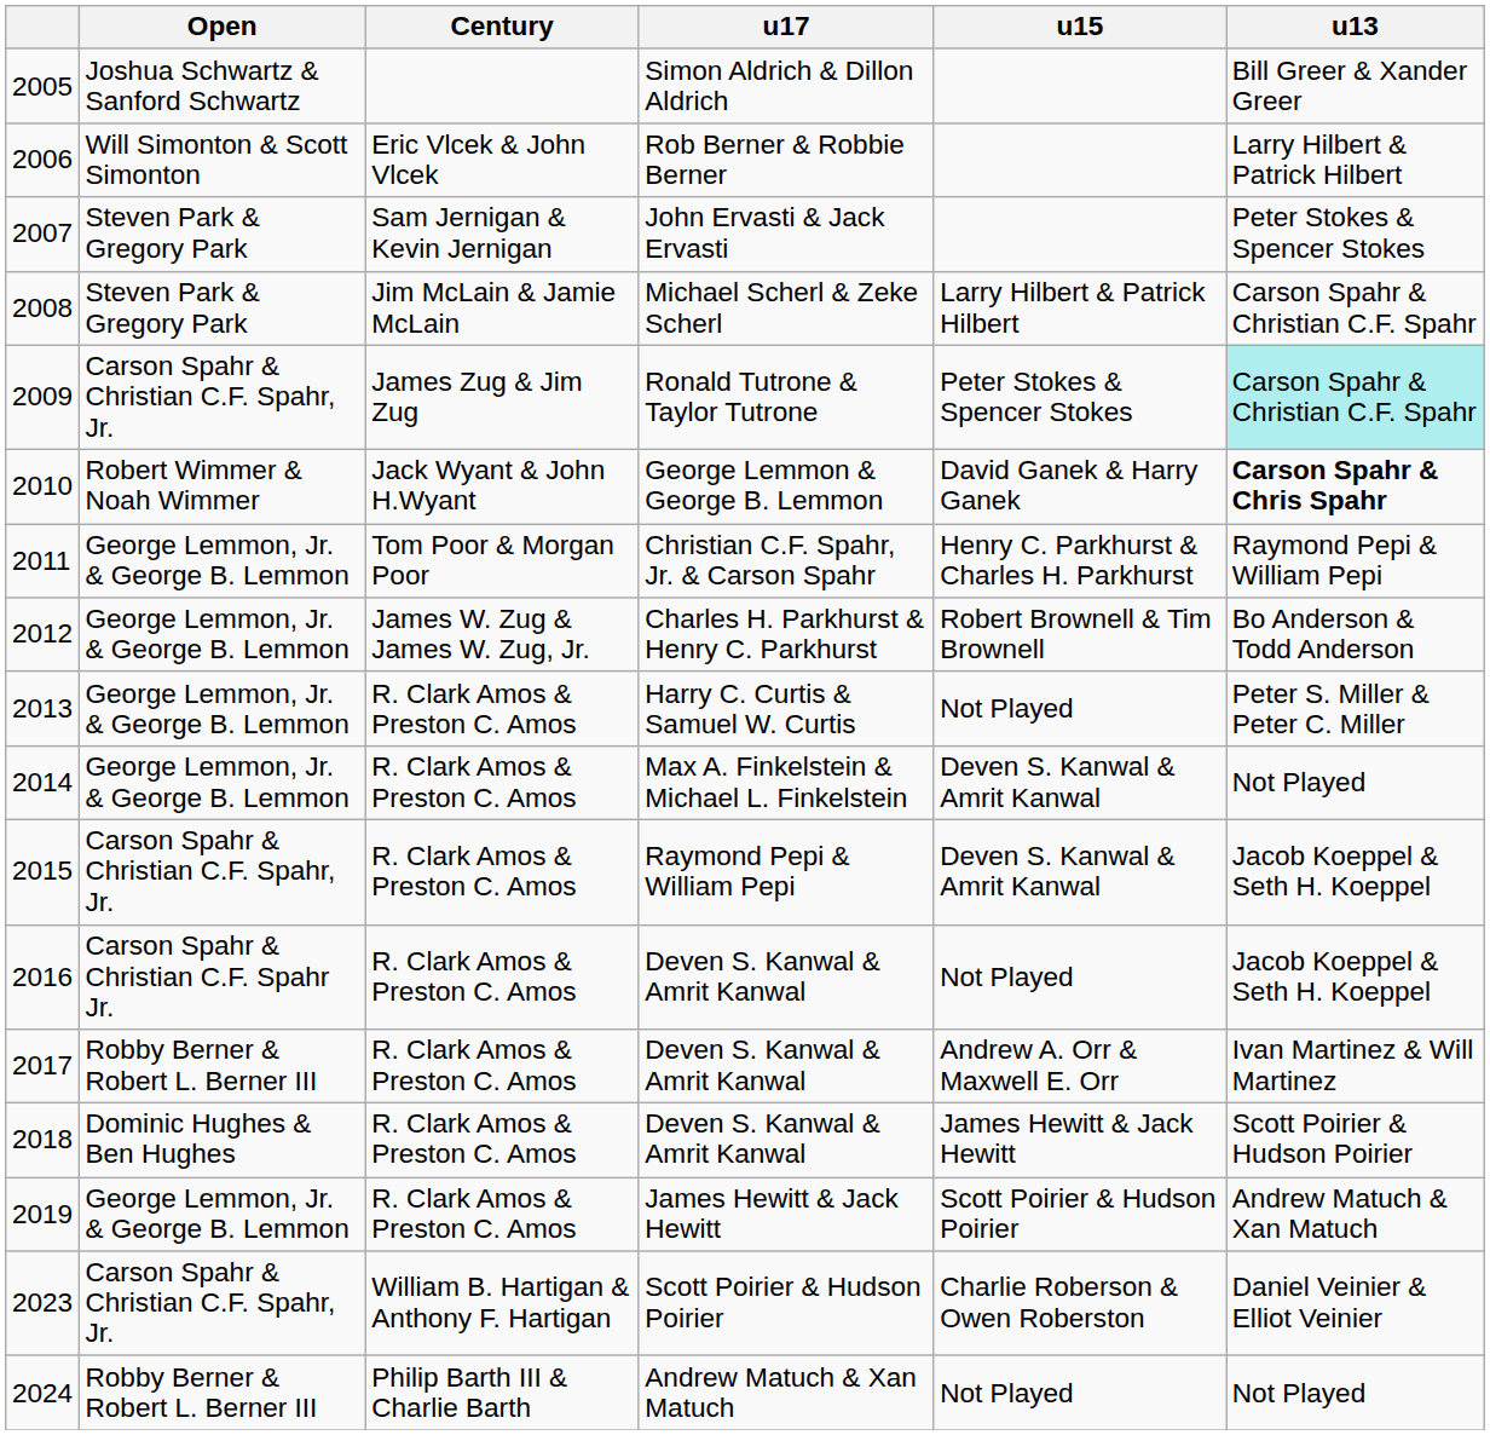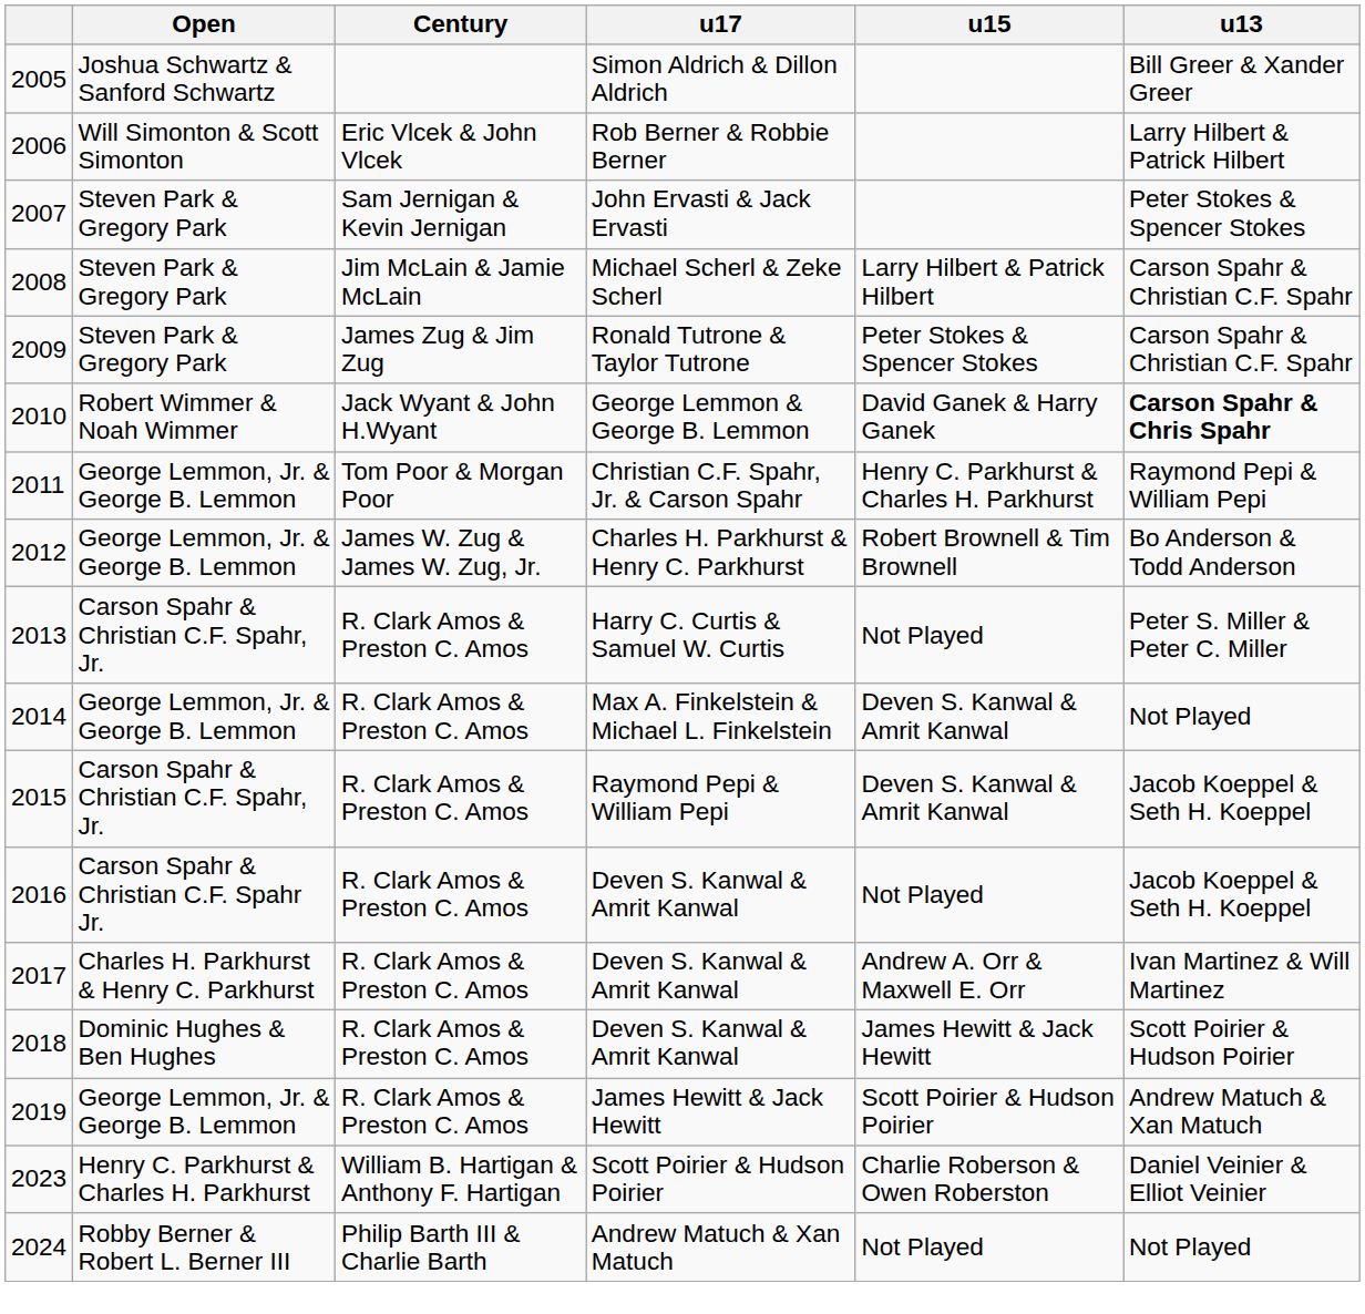 <table class="wikitable">
 <tr>
 <th></th>
 <th>Open</th>
 <th>Century</th>
 <th>u17</th>
 <th>u15</th>
 <th>u13</th>
 </tr>
 <tr>
 <td>2005</td>
 <td>Joshua Schwartz & Sanford Schwartz</td>
 <td></td>
 <td>Simon Aldrich & Dillon Aldrich</td>
 <td></td>
 <td>Bill Greer & Xander Greer</td>
 </tr>
 <tr>
 <td>2006</td>
 <td>Will Simonton & Scott Simonton</td>
 <td>Eric Vlcek & John Vlcek</td>
 <td>Rob Berner & Robbie Berner</td>
 <td></td>
 <td>Larry Hilbert & Patrick Hilbert</td>
 </tr>
 <tr>
 <td>2007</td>
 <td>Steven Park & Gregory Park</td>
 <td>Sam Jernigan & Kevin Jernigan</td>
 <td>John Ervasti & Jack Ervasti</td>
 <td></td>
 <td>Peter Stokes & Spencer Stokes</td>
 </tr>
 <tr>
 <td>2008</td>
 <td>Steven Park & Gregory Park</td>
 <td>Jim McLain & Jamie McLain</td>
 <td>Michael Scherl & Zeke Scherl</td>
 <td>Larry Hilbert & Patrick Hilbert</td>
 <td>Carson Spahr & Christian C.F. Spahr</td>
 </tr>
 <tr>
 <td>2009</td>
-<td>Carson Spahr & Christian C.F. Spahr, Jr.</td>
+<td>Steven Park & Gregory Park</td>
 <td>James Zug & Jim Zug</td>
 <td>Ronald Tutrone & Taylor Tutrone</td>
 <td>Peter Stokes & Spencer Stokes</td>
-<td style="background: paleturquoise;">Carson Spahr & Christian C.F. Spahr</td>
+<td>Carson Spahr & Christian C.F. Spahr</td>
 </tr>
 <tr>
 <td>2010</td>
 <td>Robert Wimmer & Noah Wimmer</td>
 <td>Jack Wyant & John H.Wyant</td>
 <td>George Lemmon & George B. Lemmon</td>
 <td>David Ganek & Harry Ganek</td>
 <td><strong>Carson Spahr & Chris Spahr</strong></td>
 </tr>
 <tr>
 <td>2011</td>
 <td>George Lemmon, Jr. & George B. Lemmon</td>
 <td>Tom Poor & Morgan Poor</td>
 <td>Christian C.F. Spahr, Jr. & Carson Spahr</td>
 <td>Henry C. Parkhurst & Charles H. Parkhurst</td>
 <td>Raymond Pepi & William Pepi</td>
 </tr>
 <tr>
 <td>2012</td>
 <td>George Lemmon, Jr.  & George B. Lemmon</td>
 <td>James W. Zug & James W. Zug, Jr.</td>
 <td>Charles H. Parkhurst & Henry C. Parkhurst</td>
 <td>Robert Brownell & Tim Brownell</td>
 <td>Bo Anderson & Todd Anderson</td>
 </tr>
 <tr>
 <td>2013</td>
-<td>George Lemmon, Jr.  & George B. Lemmon</td>
+<td>Carson Spahr & Christian C.F. Spahr, Jr.</td>
 <td>R. Clark Amos & Preston C. Amos</td>
 <td>Harry C. Curtis & Samuel W. Curtis</td>
 <td>Not Played</td>
 <td>Peter S. Miller & Peter C. Miller</td>
 </tr>
 <tr>
 <td>2014</td>
 <td>George Lemmon, Jr.  & George B. Lemmon</td>
 <td>R. Clark Amos & Preston C. Amos</td>
 <td>Max A. Finkelstein & Michael L. Finkelstein</td>
 <td>Deven S. Kanwal & Amrit Kanwal</td>
 <td>Not Played</td>
 </tr>
 <tr>
 <td>2015</td>
 <td>Carson Spahr & Christian C.F. Spahr, Jr.</td>
 <td>R. Clark Amos & Preston C. Amos</td>
 <td>Raymond Pepi & William Pepi</td>
 <td>Deven S. Kanwal & Amrit Kanwal</td>
 <td>Jacob Koeppel & Seth H. Koeppel</td>
 </tr>
 <tr>
 <td>2016</td>
 <td>Carson Spahr & Christian C.F. Spahr Jr.</td>
 <td>R. Clark Amos & Preston C. Amos</td>
 <td>Deven S. Kanwal & Amrit Kanwal</td>
 <td>Not Played</td>
 <td>Jacob Koeppel & Seth H. Koeppel</td>
 </tr>
 <tr>
 <td>2017</td>
-<td>Robby Berner  & Robert L. Berner III</td>
+<td>Charles H. Parkhurst & Henry C. Parkhurst</td>
 <td>R. Clark Amos & Preston C. Amos</td>
 <td>Deven S. Kanwal & Amrit Kanwal</td>
 <td>Andrew A. Orr & Maxwell E. Orr</td>
 <td>Ivan Martinez & Will Martinez</td>
 </tr>
 <tr>
 <td>2018</td>
 <td>Dominic Hughes & Ben Hughes</td>
 <td>R. Clark Amos & Preston C. Amos</td>
 <td>Deven S. Kanwal & Amrit Kanwal</td>
 <td>James Hewitt & Jack Hewitt</td>
 <td>Scott Poirier & Hudson Poirier</td>
 </tr>
 <tr>
 <td>2019</td>
 <td>George Lemmon, Jr.  & George B. Lemmon</td>
 <td>R. Clark Amos & Preston C. Amos</td>
 <td>James Hewitt & Jack Hewitt</td>
 <td>Scott Poirier & Hudson Poirier</td>
 <td>Andrew Matuch & Xan Matuch</td>
 </tr>
 <tr>
 <td>2023</td>
-<td>Carson Spahr & Christian C.F. Spahr, Jr.</td>
+<td>Henry C. Parkhurst  & Charles H. Parkhurst</td>
 <td>William B. Hartigan & Anthony F. Hartigan</td>
 <td>Scott Poirier & Hudson Poirier</td>
 <td>Charlie Roberson & Owen Roberston</td>
 <td>Daniel Veinier & Elliot Veinier</td>
 </tr>
 <tr>
 <td>2024</td>
 <td>Robby Berner  & Robert L. Berner III</td>
 <td>Philip Barth III & Charlie Barth</td>
 <td>Andrew Matuch & Xan Matuch</td>
 <td>Not Played</td>
 <td>Not Played</td>
 </tr>
 </table>
